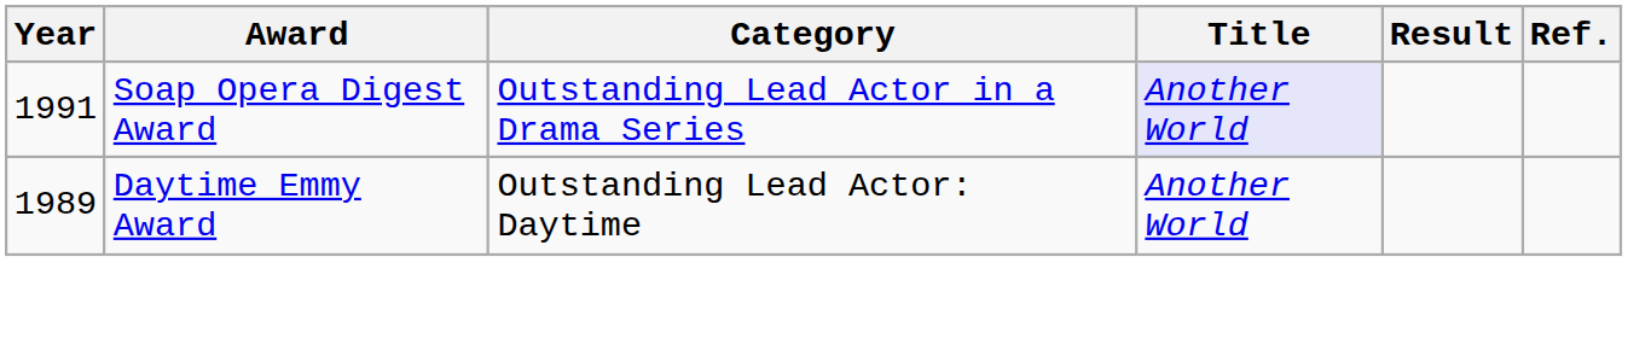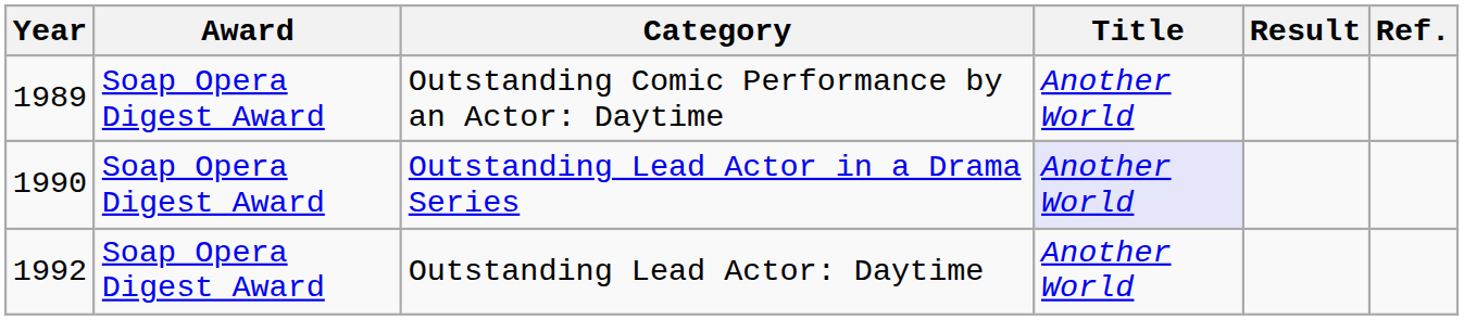 <table class="wikitable">
 <tr>
 <th>Year</th>
 <th>Award</th>
 <th>Category</th>
 <th>Title</th>
 <th>Result</th>
 <th>Ref.</th>
 </tr>
 <tr>
-<td>1991</td>
+<td>1989</td>
+<td><a href='#'>Soap Opera Digest Award</a></td>
+<td>Outstanding Comic Performance by an Actor: Daytime</td>
+<td><a href='#'><em>Another World</em></a></td>
+<td></td>
+<td></td>
+</tr>
+<tr>
+<td>1990</td>
 <td><a href='#'>Soap Opera Digest Award</a></td>
 <td><a href='#'>Outstanding Lead Actor in a Drama Series</a></td>
 <td style="background: lavender;"><a href='#'><em>Another World</em></a></td>
 <td></td>
 <td></td>
 </tr>
 <tr>
-<td>1989</td>
-<td><a href='#'>Daytime Emmy Award</a></td>
+<td>1992</td>
+<td><a href='#'>Soap Opera Digest Award</a></td>
 <td>Outstanding Lead Actor: Daytime</td>
 <td><a href='#'><em>Another World</em></a></td>
 <td></td>
 <td></td>
 </tr>
 </table>
